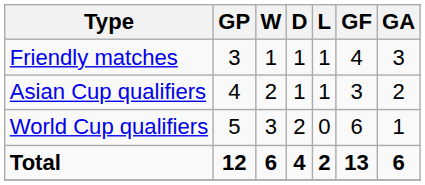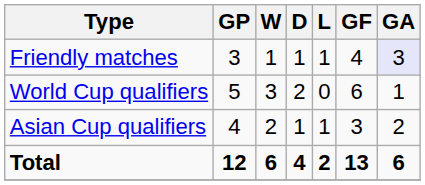 <table class="wikitable">
 <tr>
 <th>Type</th>
 <th>GP</th>
 <th>W</th>
 <th>D</th>
 <th>L</th>
 <th>GF</th>
 <th>GA</th>
 </tr>
 <tr>
 <td align=left><a href='#'>Friendly matches</a></td>
 <td align=center>3</td>
 <td align=center>1</td>
 <td align=center>1</td>
 <td align=center>1</td>
 <td align=center>4</td>
+<td align=center style="background: lavender;">3</td>
+</tr>
+<tr>
+<td><a href='#'>World Cup qualifiers</a></td>
+<td align=center>5</td>
 <td align=center>3</td>
+<td align=center>2</td>
+<td align=center>0</td>
+<td align=center>6</td>
+<td align=center>1</td>
 </tr>
 <tr>
 <td><a href='#'>Asian Cup qualifiers</a></td>
 <td align=center>4</td>
 <td align=center>2</td>
 <td align=center>1</td>
 <td align=center>1</td>
 <td align=center>3</td>
 <td align=center>2</td>
-</tr>
-<tr>
-<td><a href='#'>World Cup qualifiers</a></td>
-<td align=center>5</td>
-<td align=center>3</td>
-<td align=center>2</td>
-<td align=center>0</td>
-<td align=center>6</td>
-<td align=center>1</td>
 </tr>
 <tr>
 <td><strong>Total</strong></td>
 <td align=center><strong>12</strong></td>
 <td align=center><strong>6</strong></td>
 <td align=center><strong>4</strong></td>
 <td align=center><strong>2</strong></td>
 <td align=center><strong>13</strong></td>
 <td align=center><strong>6</strong></td>
 </tr>
 <tr>
 </tr>
 </table>
